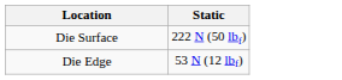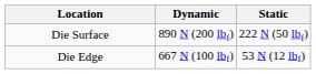 <table class="wikitable" style="text-align: center;">
 <tr>
 <th style="width:12em">Location</th>
+<th>Dynamic</th>
 <th>Static</th>
 </tr>
 <tr>
 <td>Die Surface</td>
+<td>890 <a href='#'>N</a> (200 <a href='#'>lb<sub>f</sub></a>)</td>
 <td>222 <a href='#'>N</a> (50 <a href='#'>lb<sub>f</sub></a>)</td>
 </tr>
 <tr>
 <td>Die Edge</td>
+<td>667 <a href='#'>N</a> (100 <a href='#'>lb<sub>f</sub></a>)</td>
 <td>53 <a href='#'>N</a> (12 <a href='#'>lb<sub>f</sub></a>)</td>
 </tr>
 </table>
